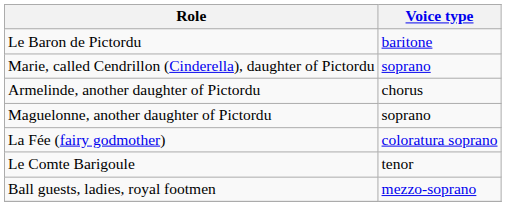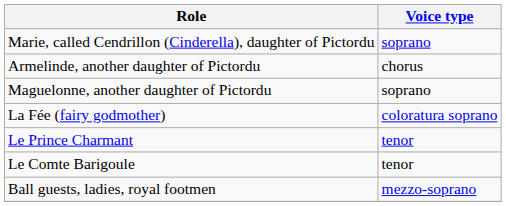 <table class="wikitable">
 <tr>
 <th>Role</th>
 <th><a href='#'>Voice type</a></th>
-</tr>
-<tr>
-<td>Le Baron de Pictordu</td>
-<td><a href='#'>baritone</a></td>
 </tr>
 <tr>
 <td>Marie, called Cendrillon (<a href='#'>Cinderella</a>), daughter of Pictordu</td>
 <td><a href='#'>soprano</a></td>
 </tr>
 <tr>
 <td>Armelinde, another daughter of Pictordu</td>
 <td>chorus</td>
 </tr>
 <tr>
 <td>Maguelonne, another daughter of Pictordu</td>
 <td>soprano</td>
 </tr>
 <tr>
 <td>La Fée (<a href='#'>fairy godmother</a>)</td>
 <td><a href='#'>coloratura soprano</a></td>
 </tr>
 <tr>
+<td><a href='#'>Le Prince Charmant</a></td>
+<td><a href='#'>tenor</a></td>
+</tr>
+<tr>
 <td>Le Comte Barigoule</td>
 <td>tenor</td>
 </tr>
 <tr>
 <td>Ball guests, ladies, royal footmen</td>
 <td><a href='#'>mezzo-soprano</a></td>
 </tr>
 <tr>
 </tr>
 </table>
